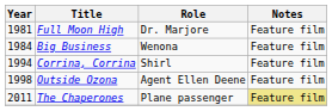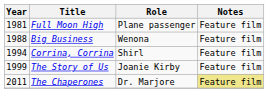 <table class="wikitable">
 <tr>
 <th>Year</th>
 <th>Title</th>
 <th>Role</th>
 <th>Notes</th>
 </tr>
 <tr>
 <td>1981</td>
 <td><em><a href='#'>Full Moon High</a></em></td>
-<td>Dr. Marjore</td>
+<td>Plane passenger</td>
 <td>Feature film</td>
 </tr>
 <tr>
-<td>1984</td>
+<td>1988</td>
 <td><em><a href='#'>Big Business</a></em></td>
 <td>Wenona</td>
 <td>Feature film</td>
 </tr>
 <tr>
 <td>1994</td>
 <td><em><a href='#'>Corrina, Corrina</a></em></td>
 <td>Shirl</td>
 <td>Feature film</td>
 </tr>
 <tr>
-<td>1998</td>
-<td><em><a href='#'>Outside Ozona</a></em></td>
-<td>Agent Ellen Deene</td>
+<td>1999</td>
+<td><em><a href='#'>The Story of Us</a></em></td>
+<td>Joanie Kirby</td>
 <td>Feature film</td>
 </tr>
 <tr>
 <td>2011</td>
 <td><em><a href='#'>The Chaperones</a></em></td>
-<td>Plane passenger</td>
+<td>Dr. Marjore</td>
 <td style="background: khaki;">Feature film</td>
 </tr>
 <tr>
 </tr>
 </table>
